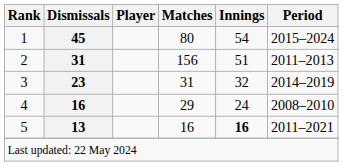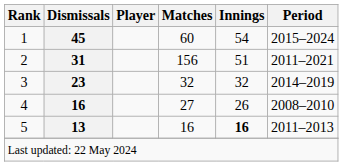 <table class="wikitable">
 <tr>
 <th>Rank</th>
 <th>Dismissals</th>
 <th>Player</th>
 <th>Matches</th>
 <th>Innings</th>
 <th>Period</th>
 </tr>
 <tr>
 <td align=center>1</td>
 <th scope=row style=text-align:center;>45</th>
 <td></td>
-<td align="center">80</td>
+<td align="center">60</td>
 <td align=center>54</td>
 <td>2015–2024</td>
 </tr>
 <tr>
 <td align=center>2</td>
 <th scope=row style=text-align:center;>31</th>
 <td></td>
 <td align=center>156</td>
 <td align=center>51</td>
-<td>2011–2013</td>
+<td>2011–2021</td>
 </tr>
 <tr>
 <td align=center>3</td>
 <th scope=row style=text-align:center;>23</th>
 <td></td>
-<td align=center>31</td>
+<td align=center>32</td>
 <td align=center>32</td>
 <td>2014–2019</td>
 </tr>
 <tr>
 <td align=center>4</td>
 <th scope=row style=text-align:center;>16</th>
 <td></td>
-<td align=center>29</td>
-<td align=center>24</td>
+<td align=center>27</td>
+<td align=center>26</td>
 <td>2008–2010</td>
 </tr>
 <tr>
 <td align=center>5</td>
 <th scope=row style=text-align:center;>13</th>
 <td></td>
 <td align=center>16</td>
 <td align=center><strong>16</strong></td>
-<td>2011–2021</td>
+<td>2011–2013</td>
 </tr>
 <tr>
 </tr>
 <tr class=sortbottom>
 <td colspan=6><small>Last updated: 22 May 2024</small></td>
 </tr>
 </table>
